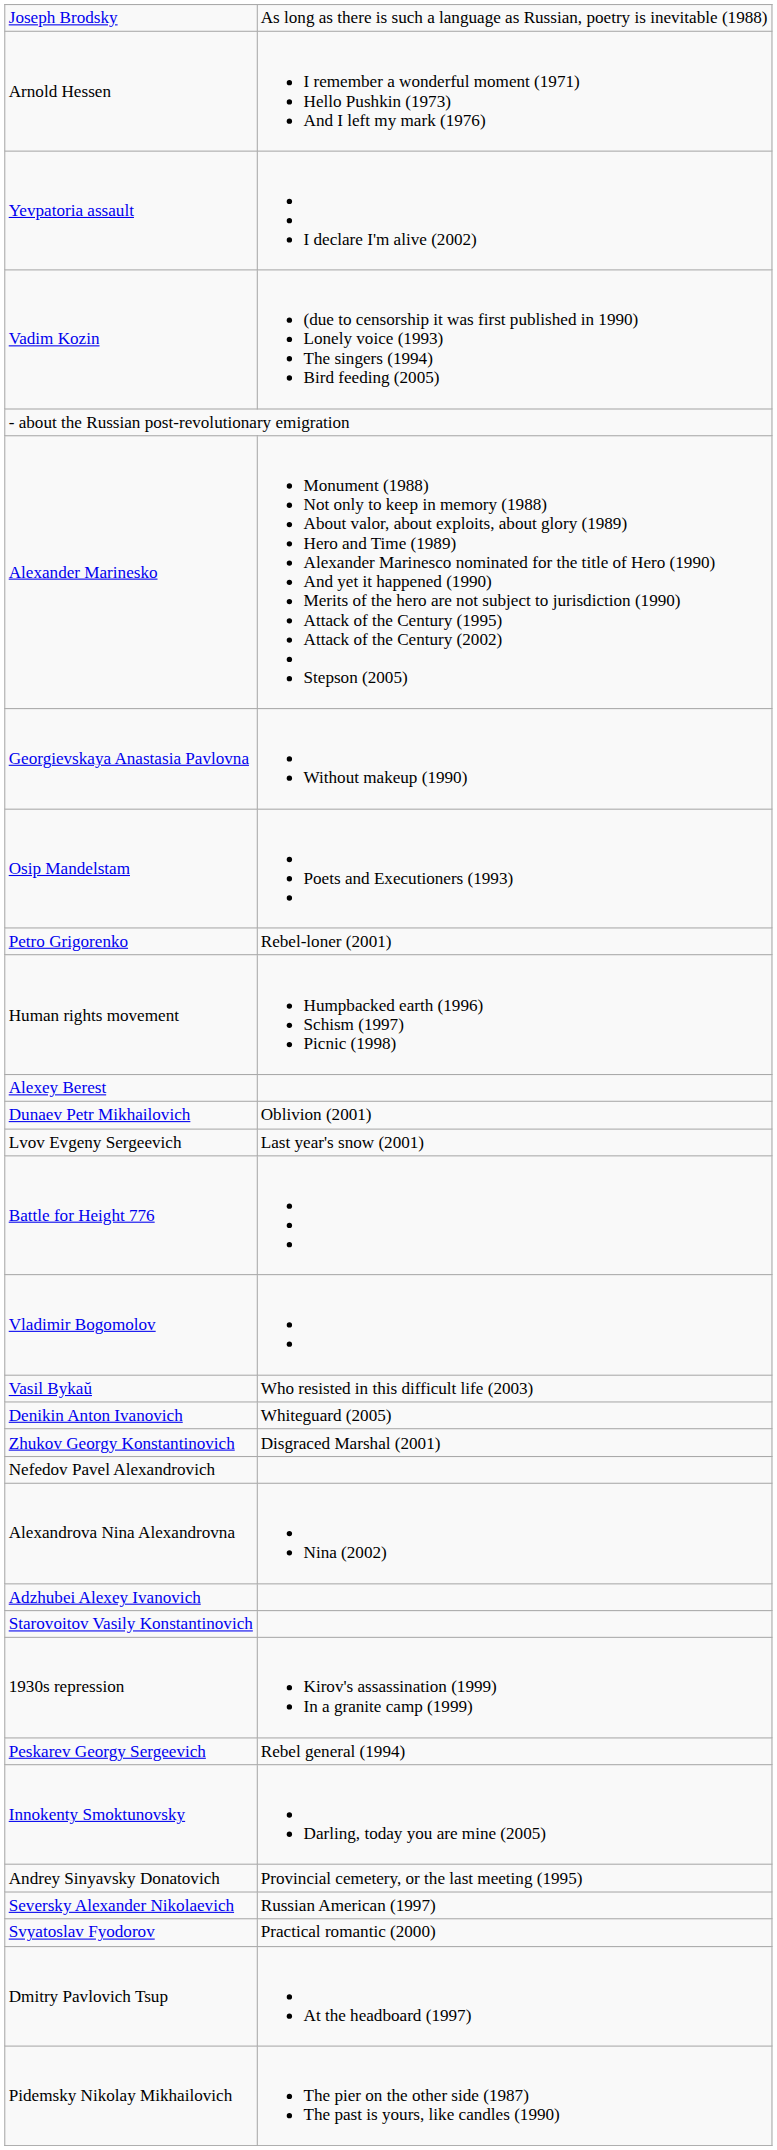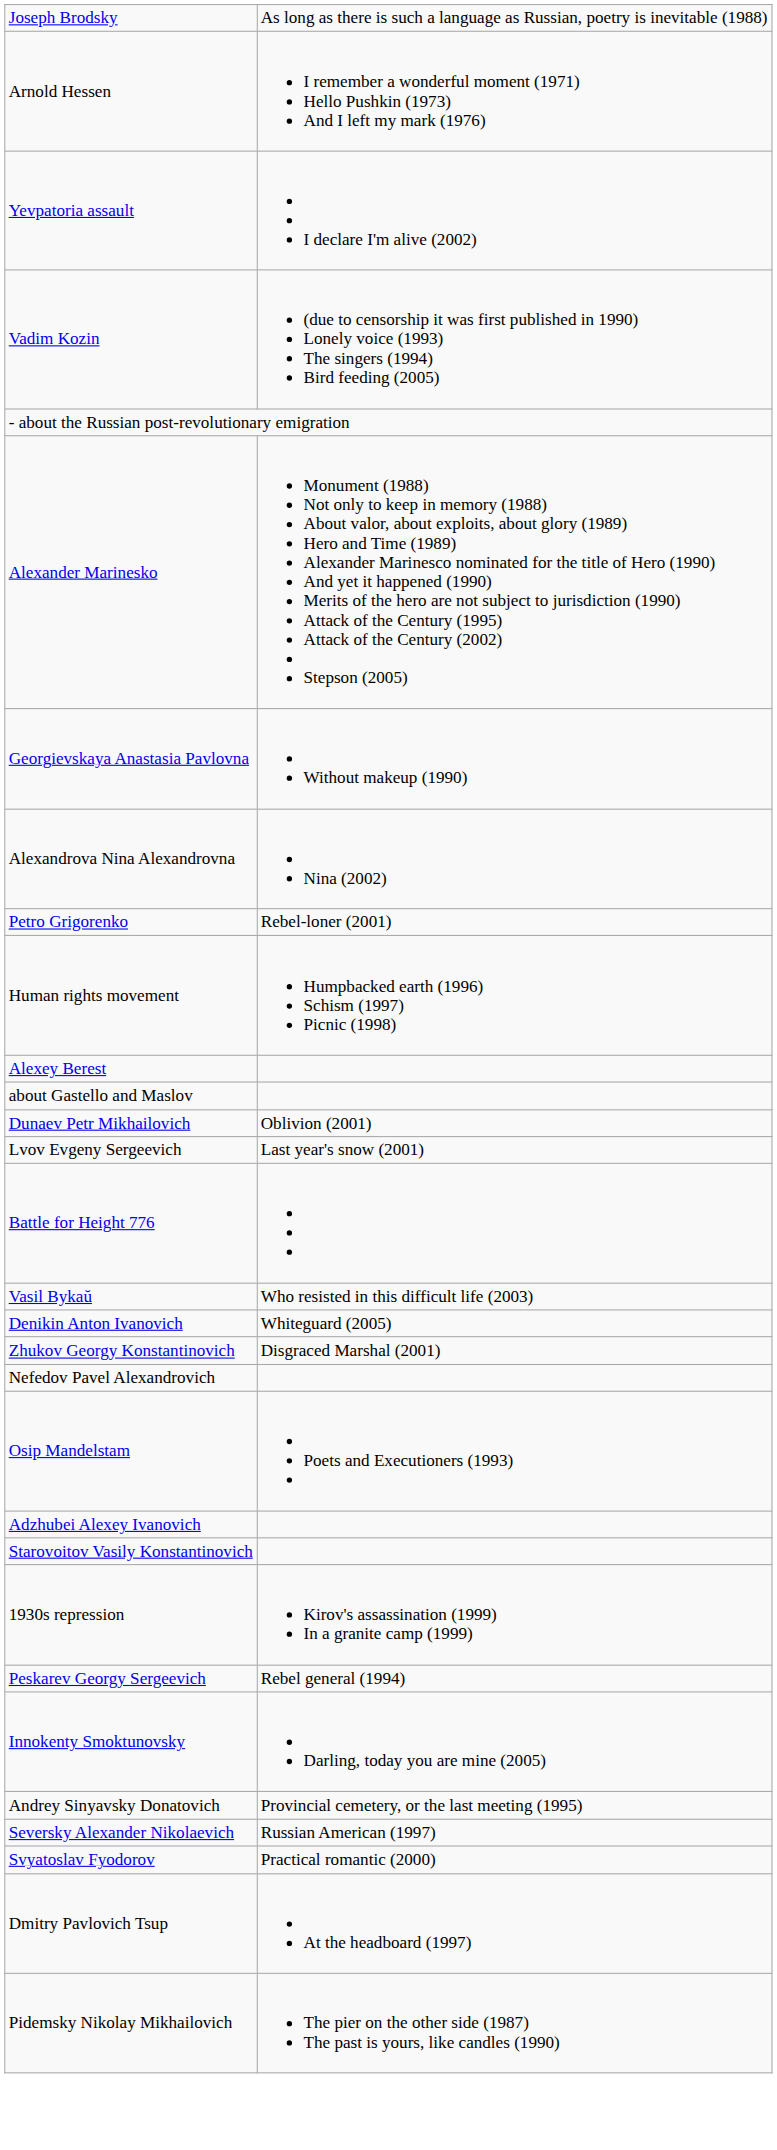 <table class="mw-collapsible mw-collapsed wikitable" style="float:center; margin-left:2em">
 <tr>
 <td><a href='#'>Joseph Brodsky</a></td>
 <td>As long as there is such a language as Russian, poetry is inevitable (1988)</td>
 </tr>
 <tr>
 <td>Arnold Hessen</td>
 <td><br><ul><li>I remember a wonderful moment (1971)</li><li>Hello Pushkin (1973)</li><li>And I left my mark (1976)</li></ul></td>
 </tr>
 <tr>
 <td><a href='#'>Yevpatoria assault</a></td>
 <td><br><ul><li></li><li></li><li>I declare I'm alive (2002)</li></ul></td>
 </tr>
 <tr>
 <td><a href='#'>Vadim Kozin</a></td>
 <td><br><ul><li> (due to censorship it was first published in 1990)</li><li>Lonely voice (1993)</li><li>The singers (1994)</li><li>Bird feeding (2005)</li></ul></td>
 </tr>
 <tr>
 <td colspan="2"> - about the Russian post-revolutionary emigration</td>
 </tr>
 <tr>
 <td><a href='#'>Alexander Marinesko</a></td>
 <td><br><ul><li>Monument (1988)</li><li>Not only to keep in memory (1988)</li><li>About valor, about exploits, about glory (1989)</li><li>Hero and Time (1989)</li><li>Alexander Marinesco nominated for the title of Hero (1990)</li><li>And yet it happened (1990)</li><li>Merits of the hero are not subject to jurisdiction (1990)</li><li>Attack of the Century (1995)</li><li>Attack of the Century (2002)</li><li></li><li>Stepson (2005)</li></ul></td>
 </tr>
 <tr>
 <td><a href='#'>Georgievskaya Anastasia Pavlovna</a></td>
 <td><br><ul><li> </li><li>Without makeup (1990)</li></ul></td>
 </tr>
 <tr>
-<td><a href='#'>Osip Mandelstam</a></td>
-<td><br><ul><li></li><li>Poets and Executioners (1993)</li><li></li></ul></td>
+<td>Alexandrova Nina Alexandrovna</td>
+<td><br><ul><li> </li><li>Nina (2002)</li></ul></td>
 </tr>
 <tr>
 <td><a href='#'>Petro Grigorenko</a></td>
 <td>Rebel-loner (2001)</td>
 </tr>
 <tr>
 <td>Human rights movement</td>
 <td><br><ul><li>Humpbacked earth (1996)</li><li>Schism (1997)</li><li>Picnic (1998)</li></ul></td>
 </tr>
 <tr>
 <td><a href='#'>Alexey Berest</a></td>
 <td></td>
 </tr>
 <tr>
+<td>about Gastello and Maslov</td>
+<td></td>
+</tr>
+<tr>
 <td><a href='#'>Dunaev Petr Mikhailovich</a></td>
 <td>Oblivion (2001)</td>
 </tr>
 <tr>
 <td>Lvov Evgeny Sergeevich</td>
 <td>Last year's snow (2001)</td>
 </tr>
 <tr>
 <td><a href='#'>Battle for Height 776</a></td>
 <td><br><ul><li></li><li></li><li></li></ul></td>
-</tr>
-<tr>
-<td><a href='#'>Vladimir Bogomolov</a></td>
-<td><br><ul><li></li><li></li></ul></td>
 </tr>
 <tr>
 <td><a href='#'>Vasil Bykaŭ</a></td>
 <td>Who resisted in this difficult life (2003)</td>
 </tr>
 <tr>
 <td><a href='#'>Denikin Anton Ivanovich</a></td>
 <td>Whiteguard (2005)</td>
 </tr>
 <tr>
 <td><a href='#'>Zhukov Georgy Konstantinovich</a></td>
 <td>Disgraced Marshal (2001)</td>
 </tr>
 <tr>
 <td>Nefedov Pavel Alexandrovich</td>
 <td></td>
 </tr>
 <tr>
-<td>Alexandrova Nina Alexandrovna</td>
-<td><br><ul><li> </li><li>Nina (2002)</li></ul></td>
+<td><a href='#'>Osip Mandelstam</a></td>
+<td><br><ul><li></li><li>Poets and Executioners (1993)</li><li></li></ul></td>
 </tr>
 <tr>
 <td><a href='#'>Adzhubei Alexey Ivanovich</a></td>
 <td> </td>
 </tr>
 <tr>
 <td><a href='#'>Starovoitov Vasily Konstantinovich</a></td>
 <td> </td>
 </tr>
 <tr>
 <td>1930s repression</td>
 <td><br><ul><li>Kirov's assassination (1999)</li><li>In a granite camp (1999)</li></ul></td>
 </tr>
 <tr>
 <td><a href='#'>Peskarev Georgy Sergeevich</a></td>
 <td>Rebel general (1994)</td>
 </tr>
 <tr>
 <td><a href='#'>Innokenty Smoktunovsky</a></td>
 <td><br><ul><li> </li><li>Darling, today you are mine (2005)</li></ul></td>
 </tr>
 <tr>
 <td>Andrey Sinyavsky Donatovich</td>
 <td>Provincial cemetery, or the last meeting (1995)</td>
 </tr>
 <tr>
 <td><a href='#'>Seversky Alexander Nikolaevich</a></td>
 <td>Russian American (1997)</td>
 </tr>
 <tr>
 <td><a href='#'>Svyatoslav Fyodorov</a></td>
 <td>Practical romantic (2000)</td>
 </tr>
 <tr>
 <td>Dmitry Pavlovich Tsup</td>
 <td><br><ul><li></li><li>At the headboard (1997)</li></ul></td>
 </tr>
 <tr>
 <td>Pidemsky Nikolay Mikhailovich</td>
 <td><br><ul><li>The pier on the other side (1987)</li><li>The past is yours, like candles (1990)</li></ul></td>
 </tr>
 </table>
